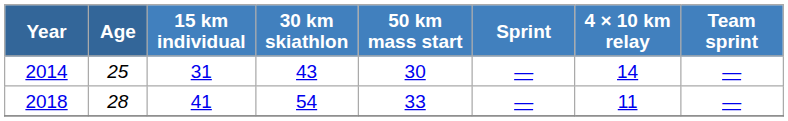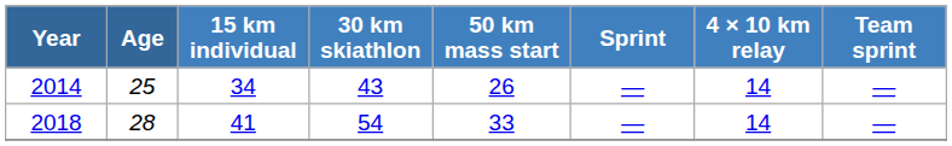 <table class="wikitable" style="font-size:95%; text-align:center; border:grey solid 1px; border-collapse:collapse; background:#ffffff;">
 <tr>
 <th style="background-color:#369; color:white; width:60px;"> Year </th>
 <th style="background-color:#369; color:white; width:40px;"> Age </th>
 <th style="background-color:#4180be; color:white; width:75px;"> 15 km <br> individual </th>
 <th style="background-color:#4180be; color:white; width:75px;"> 30 km <br> skiathlon </th>
 <th style="background-color:#4180be; color:white; width:75px;"> 50 km <br> mass start </th>
 <th style="background-color:#4180be; color:white; width:75px;"> Sprint </th>
 <th style="background-color:#4180be; color:white; width:75px;"> 4 × 10 km <br> relay </th>
 <th style="background-color:#4180be; color:white; width:75px;"> Team <br> sprint </th>
 </tr>
 <tr>
 <td><a href='#'>2014</a></td>
 <td><em>25</em></td>
-<td><a href='#'>31</a></td>
+<td><a href='#'>34</a></td>
 <td><a href='#'>43</a></td>
-<td><a href='#'>30</a></td>
+<td><a href='#'>26</a></td>
 <td><a href='#'>—</a></td>
 <td><a href='#'>14</a></td>
 <td><a href='#'>—</a></td>
 </tr>
 <tr>
 <td><a href='#'>2018</a></td>
 <td><em>28</em></td>
 <td><a href='#'>41</a></td>
 <td><a href='#'>54</a></td>
 <td><a href='#'>33</a></td>
 <td><a href='#'>—</a></td>
-<td><a href='#'>11</a></td>
+<td><a href='#'>14</a></td>
 <td><a href='#'>—</a></td>
 </tr>
 <tr>
 </tr>
 </table>
